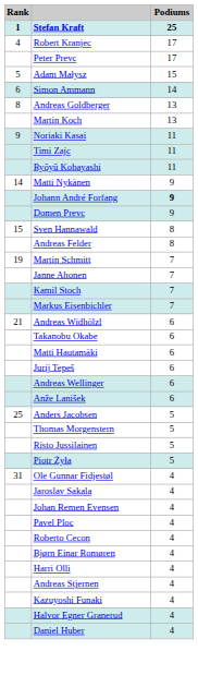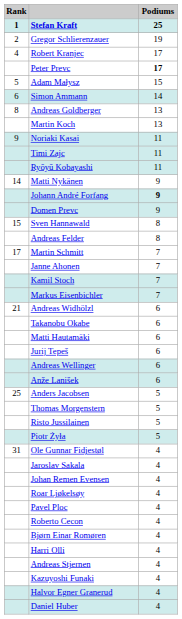 <table class="wikitable plainrowheaders" style="background:#fff; font-size:86%; line-height:16px; border:grey solid 1px; border-collapse:collapse;">
 <tr style="background:#ccc; text-align:center;">
 <th style="background:#ccc;">Rank</th>
 <th style="background:#ccc;" width="168"></th>
 <th style="background:#ccc;" width="55">Podiums</th>
 </tr>
 <tr align=center bgcolor=#CFECEC>
 <td><strong>1</strong></td>
 <td align=left> <strong><a href='#'>Stefan Kraft</a></strong></td>
 <td><strong>25</strong></td>
 </tr>
 <tr align=center>
+<td>2</td>
+<td align=left> <a href='#'>Gregor Schlierenzauer</a></td>
+<td>19</td>
+</tr>
+<tr align=center>
 <td>4</td>
 <td align=left> <a href='#'>Robert Kranjec</a></td>
 <td>17</td>
 </tr>
 <tr align=center>
 <td></td>
 <td align=left> <a href='#'>Peter Prevc</a></td>
-<td>17</td>
+<td><strong>17</strong></td>
 </tr>
 <tr align=center>
 <td>5</td>
 <td align=left> <a href='#'>Adam Małysz</a></td>
 <td>15</td>
 </tr>
 <tr align=center bgcolor=#CFECEC>
 <td>6</td>
 <td align=left> <a href='#'>Simon Ammann</a></td>
 <td>14</td>
 </tr>
 <tr align=center>
 <td>8</td>
 <td align=left> <a href='#'>Andreas Goldberger</a></td>
 <td>13</td>
 </tr>
 <tr align=center>
 <td></td>
 <td align=left> <a href='#'>Martin Koch</a></td>
 <td>13</td>
 </tr>
 <tr align=center bgcolor=#CFECEC>
 <td>9</td>
 <td align=left> <a href='#'>Noriaki Kasai</a></td>
 <td>11</td>
 </tr>
 <tr align=center bgcolor=#CFECEC>
 <td></td>
 <td align=left> <a href='#'>Timi Zajc</a></td>
 <td>11</td>
 </tr>
 <tr align=center bgcolor=#CFECEC>
 <td></td>
 <td align=left> <a href='#'>Ryōyū Kobayashi</a></td>
 <td>11</td>
 </tr>
 <tr align=center>
 <td>14</td>
 <td align=left> <a href='#'>Matti Nykänen</a></td>
 <td>9</td>
 </tr>
 <tr align=center bgcolor=#CFECEC>
 <td></td>
 <td align=left> <a href='#'>Johann André Forfang</a></td>
 <td><strong>9</strong></td>
 </tr>
 <tr align=center bgcolor=#CFECEC>
 <td></td>
 <td align=left> <a href='#'>Domen Prevc</a></td>
 <td>9</td>
 </tr>
 <tr align=center>
 <td>15</td>
 <td align=left> <a href='#'>Sven Hannawald</a></td>
 <td>8</td>
 </tr>
 <tr align=center>
 <td></td>
 <td align=left> <a href='#'>Andreas Felder</a></td>
 <td>8</td>
 </tr>
 <tr align=center>
-<td>19</td>
+<td>17</td>
 <td align=left> <a href='#'>Martin Schmitt</a></td>
 <td>7</td>
 </tr>
 <tr align=center>
 <td></td>
 <td align=left> <a href='#'>Janne Ahonen</a></td>
 <td>7</td>
 </tr>
 <tr align=center bgcolor=#CFECEC>
 <td></td>
 <td align=left> <a href='#'>Kamil Stoch</a></td>
 <td>7</td>
 </tr>
 <tr align=center bgcolor=#CFECEC>
 <td></td>
 <td align=left> <a href='#'>Markus Eisenbichler</a></td>
 <td>7</td>
 </tr>
 <tr align=center>
 <td>21</td>
 <td align=left> <a href='#'>Andreas Widhölzl</a></td>
 <td>6</td>
 </tr>
 <tr align=center>
 <td></td>
 <td align=left> <a href='#'>Takanobu Okabe</a></td>
 <td>6</td>
 </tr>
 <tr align=center>
 <td></td>
 <td align=left> <a href='#'>Matti Hautamäki</a></td>
 <td>6</td>
 </tr>
 <tr align=center>
 <td></td>
 <td align=left> <a href='#'>Jurij Tepeš</a></td>
 <td>6</td>
 </tr>
 <tr align=center bgcolor=#CFECEC>
 <td></td>
 <td align=left> <a href='#'>Andreas Wellinger</a></td>
 <td>6</td>
 </tr>
 <tr align=center bgcolor=#CFECEC>
 <td></td>
 <td align=left> <a href='#'>Anže Lanišek</a></td>
 <td>6</td>
 </tr>
 <tr align=center>
 <td>25</td>
 <td align=left> <a href='#'>Anders Jacobsen</a></td>
 <td>5</td>
 </tr>
 <tr align=center>
 <td></td>
 <td align=left> <a href='#'>Thomas Morgenstern</a></td>
 <td>5</td>
 </tr>
 <tr align=center>
 <td></td>
 <td align=left> <a href='#'>Risto Jussilainen</a></td>
 <td>5</td>
 </tr>
 <tr align=center bgcolor=#CFECEC>
 <td></td>
 <td align=left> <a href='#'>Piotr Żyła</a></td>
 <td>5</td>
 </tr>
 <tr align=center>
 <td>31</td>
 <td align=left> <a href='#'>Ole Gunnar Fidjestøl</a></td>
 <td>4</td>
 </tr>
 <tr align=center>
 <td></td>
 <td align=left> <a href='#'>Jaroslav Sakala</a></td>
 <td>4</td>
 </tr>
 <tr align=center>
 <td></td>
 <td align=left> <a href='#'>Johan Remen Evensen</a></td>
 <td>4</td>
 </tr>
 <tr align=center>
 <td></td>
+<td align=left> <a href='#'>Roar Ljøkelsøy</a></td>
+<td>4</td>
+</tr>
+<tr align=center>
+<td></td>
 <td align=left> <a href='#'>Pavel Ploc</a></td>
 <td>4</td>
 </tr>
 <tr align=center>
 <td></td>
 <td align=left> <a href='#'>Roberto Cecon</a></td>
 <td>4</td>
 </tr>
 <tr align=center>
 <td></td>
 <td align=left> <a href='#'>Bjørn Einar Romøren</a></td>
 <td>4</td>
 </tr>
 <tr align=center>
 <td></td>
 <td align=left> <a href='#'>Harri Olli</a></td>
 <td>4</td>
 </tr>
 <tr align=center>
 <td></td>
 <td align=left> <a href='#'>Andreas Stjernen</a></td>
 <td>4</td>
 </tr>
 <tr align=center>
 <td></td>
 <td align=left> <a href='#'>Kazuyoshi Funaki</a></td>
 <td>4</td>
 </tr>
 <tr align=center bgcolor=#CFECEC>
 <td></td>
 <td align=left> <a href='#'>Halvor Egner Granerud</a></td>
 <td>4</td>
 </tr>
 <tr align=center bgcolor=#CFECEC>
 <td></td>
 <td align=left> <a href='#'>Daniel Huber</a></td>
 <td>4</td>
 </tr>
 </table>
